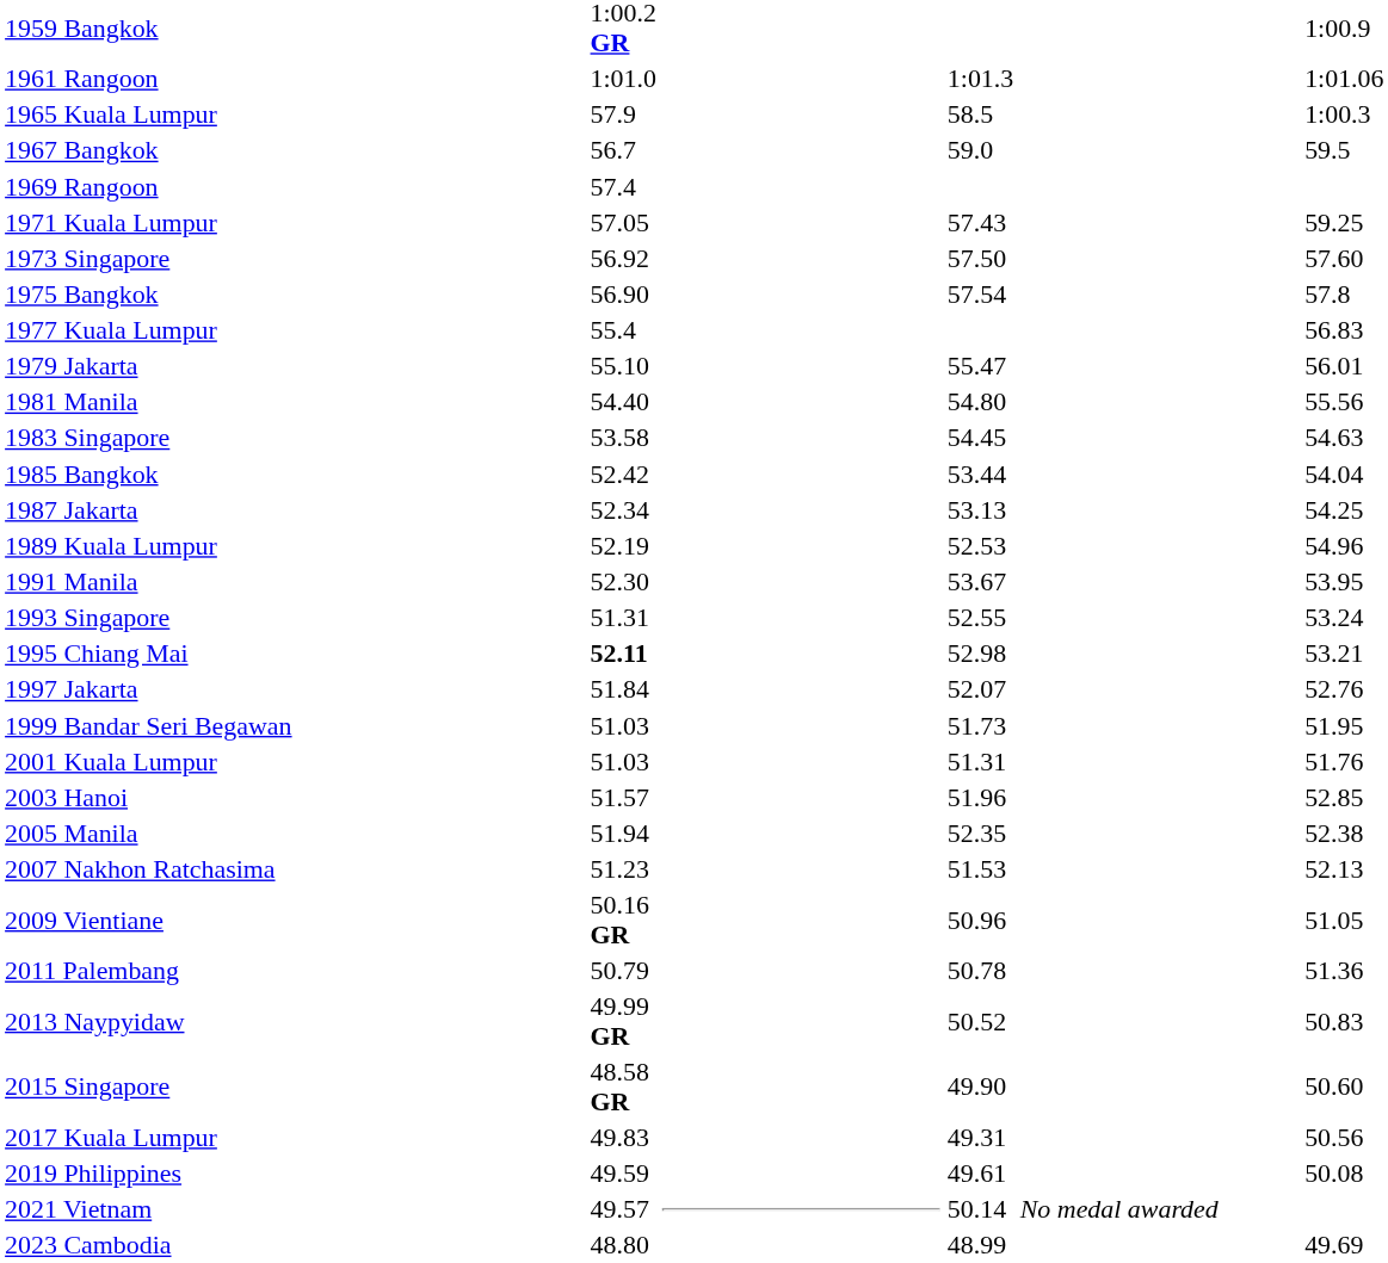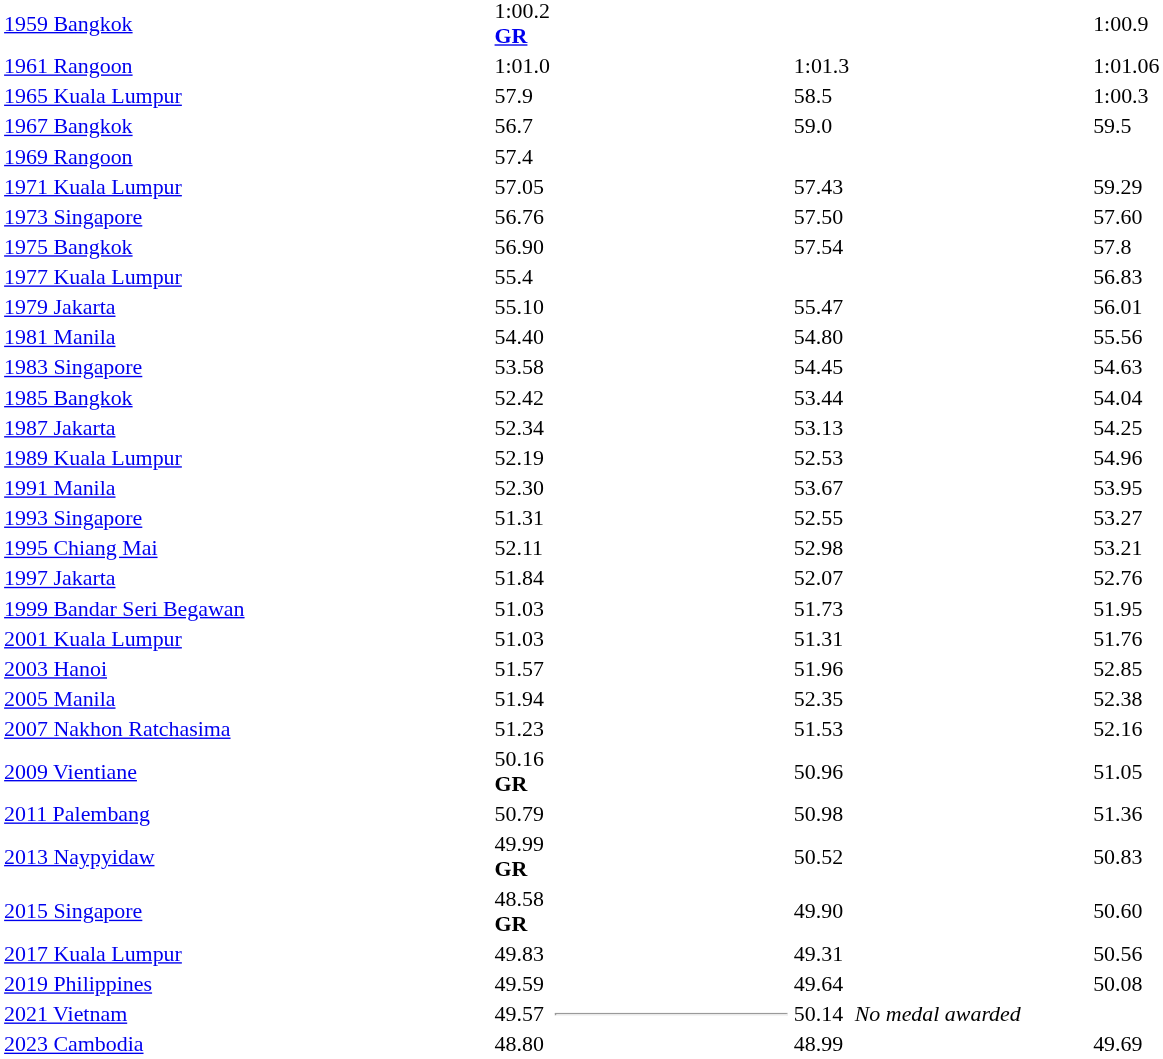 <table>
 <tr>
 <td width=180><a href='#'>1959 Bangkok</a> <br> </td>
 <td width=170></td>
 <td>1:00.2 <br> <strong><a href='#'>GR</a></strong></td>
 <td width=170></td>
 <td></td>
 <td width=170></td>
 <td>1:00.9</td>
 </tr>
 <tr>
 <td><a href='#'>1961 Rangoon</a> <br> </td>
 <td></td>
 <td>1:01.0</td>
 <td></td>
 <td>1:01.3</td>
 <td></td>
 <td>1:01.06</td>
 </tr>
 <tr>
 <td><a href='#'>1965 Kuala Lumpur</a> <br> </td>
 <td></td>
 <td>57.9</td>
 <td></td>
 <td>58.5</td>
 <td></td>
 <td>1:00.3</td>
 </tr>
 <tr>
 <td><a href='#'>1967 Bangkok</a> <br> </td>
 <td></td>
 <td>56.7</td>
 <td></td>
 <td>59.0</td>
 <td></td>
 <td>59.5</td>
 </tr>
 <tr>
 <td><a href='#'>1969 Rangoon</a> <br> </td>
 <td></td>
 <td>57.4</td>
 <td></td>
 <td></td>
 <td></td>
 <td></td>
 </tr>
 <tr>
 <td><a href='#'>1971 Kuala Lumpur</a> <br> </td>
 <td></td>
 <td>57.05</td>
 <td></td>
 <td>57.43</td>
 <td></td>
-<td>59.25</td>
+<td>59.29</td>
 </tr>
 <tr>
 <td><a href='#'>1973 Singapore</a> <br> </td>
 <td></td>
-<td>56.92</td>
+<td>56.76</td>
 <td></td>
 <td>57.50</td>
 <td></td>
 <td>57.60</td>
 </tr>
 <tr>
 <td><a href='#'>1975 Bangkok</a> <br> </td>
 <td></td>
 <td>56.90</td>
 <td></td>
 <td>57.54</td>
 <td></td>
 <td>57.8</td>
 </tr>
 <tr>
 <td><a href='#'>1977 Kuala Lumpur</a> <br> </td>
 <td></td>
 <td>55.4</td>
 <td></td>
 <td></td>
 <td></td>
 <td>56.83</td>
 </tr>
 <tr>
 <td><a href='#'>1979 Jakarta</a> <br> </td>
 <td></td>
 <td>55.10</td>
 <td></td>
 <td>55.47</td>
 <td></td>
 <td>56.01</td>
 </tr>
 <tr>
 <td><a href='#'>1981 Manila</a> <br> </td>
 <td></td>
 <td>54.40</td>
 <td></td>
 <td>54.80</td>
 <td></td>
 <td>55.56</td>
 </tr>
 <tr>
 <td><a href='#'>1983 Singapore</a> <br> </td>
 <td></td>
 <td>53.58</td>
 <td></td>
 <td>54.45</td>
 <td></td>
 <td>54.63</td>
 </tr>
 <tr>
 <td><a href='#'>1985 Bangkok</a> <br> </td>
 <td></td>
 <td>52.42</td>
 <td></td>
 <td>53.44</td>
 <td></td>
 <td>54.04</td>
 </tr>
 <tr>
 <td><a href='#'>1987 Jakarta</a> <br> </td>
 <td></td>
 <td>52.34</td>
 <td></td>
 <td>53.13</td>
 <td></td>
 <td>54.25</td>
 </tr>
 <tr>
 <td><a href='#'>1989 Kuala Lumpur</a> <br> </td>
 <td></td>
 <td>52.19</td>
 <td></td>
 <td>52.53</td>
 <td></td>
 <td>54.96</td>
 </tr>
 <tr>
 <td><a href='#'>1991 Manila</a> <br> </td>
 <td></td>
 <td>52.30</td>
 <td></td>
 <td>53.67</td>
 <td></td>
 <td>53.95</td>
 </tr>
 <tr>
 <td><a href='#'>1993 Singapore</a> <br> </td>
 <td></td>
 <td>51.31</td>
 <td></td>
 <td>52.55</td>
 <td></td>
-<td>53.24</td>
+<td>53.27</td>
 </tr>
 <tr>
 <td><a href='#'>1995 Chiang Mai</a> <br> </td>
 <td></td>
-<td><strong>52.11</strong></td>
+<td>52.11</td>
 <td></td>
 <td>52.98</td>
 <td></td>
 <td>53.21</td>
 </tr>
 <tr>
 <td><a href='#'>1997 Jakarta</a> <br> </td>
 <td></td>
 <td>51.84</td>
 <td></td>
 <td>52.07</td>
 <td></td>
 <td>52.76</td>
 </tr>
 <tr>
 <td><a href='#'>1999 Bandar Seri Begawan</a> <br> </td>
 <td></td>
 <td>51.03</td>
 <td></td>
 <td>51.73</td>
 <td></td>
 <td>51.95</td>
 </tr>
 <tr>
 <td><a href='#'>2001 Kuala Lumpur</a> <br> </td>
 <td></td>
 <td>51.03</td>
 <td></td>
 <td>51.31</td>
 <td></td>
 <td>51.76</td>
 </tr>
 <tr>
 <td><a href='#'>2003 Hanoi</a> <br> </td>
 <td></td>
 <td>51.57</td>
 <td></td>
 <td>51.96</td>
 <td></td>
 <td>52.85</td>
 </tr>
 <tr>
 <td><a href='#'>2005 Manila</a> <br> </td>
 <td></td>
 <td>51.94</td>
 <td></td>
 <td>52.35</td>
 <td></td>
 <td>52.38</td>
 </tr>
 <tr>
 <td><a href='#'>2007 Nakhon Ratchasima</a> <br> </td>
 <td></td>
 <td>51.23</td>
 <td></td>
 <td>51.53</td>
 <td></td>
-<td>52.13</td>
+<td>52.16</td>
 </tr>
 <tr>
 <td><a href='#'>2009 Vientiane</a> <br> </td>
 <td></td>
 <td>50.16 <br> <strong>GR</strong></td>
 <td></td>
 <td>50.96</td>
 <td></td>
 <td>51.05</td>
 </tr>
 <tr>
 <td><a href='#'>2011 Palembang</a> <br> </td>
 <td></td>
 <td>50.79</td>
 <td></td>
-<td>50.78</td>
+<td>50.98</td>
 <td></td>
 <td>51.36</td>
 </tr>
 <tr>
 <td><a href='#'>2013 Naypyidaw</a> <br> </td>
 <td></td>
 <td>49.99 <br> <strong>GR</strong></td>
 <td></td>
 <td>50.52</td>
 <td></td>
 <td>50.83</td>
 </tr>
 <tr>
 <td><a href='#'>2015 Singapore</a> <br> </td>
 <td></td>
 <td>48.58 <br> <strong>GR</strong></td>
 <td></td>
 <td>49.90</td>
 <td></td>
 <td>50.60</td>
 </tr>
 <tr>
 <td><a href='#'>2017 Kuala Lumpur</a> <br> </td>
 <td></td>
 <td>49.83</td>
 <td></td>
 <td>49.31</td>
 <td></td>
 <td>50.56</td>
 </tr>
 <tr>
 <td><a href='#'>2019 Philippines</a> <br> </td>
 <td></td>
 <td>49.59</td>
 <td></td>
-<td>49.61</td>
+<td>49.64</td>
 <td></td>
 <td>50.08</td>
 </tr>
 <tr>
 <td><a href='#'>2021 Vietnam</a> <br> </td>
 <td></td>
 <td>49.57</td>
 <td> <hr> </td>
 <td>50.14</td>
 <td colspan="2"><em>No medal awarded</em></td>
 </tr>
 <tr>
 <td><a href='#'>2023 Cambodia</a> <br> </td>
 <td></td>
 <td>48.80</td>
 <td></td>
 <td>48.99</td>
 <td></td>
 <td>49.69</td>
 </tr>
 </table>
